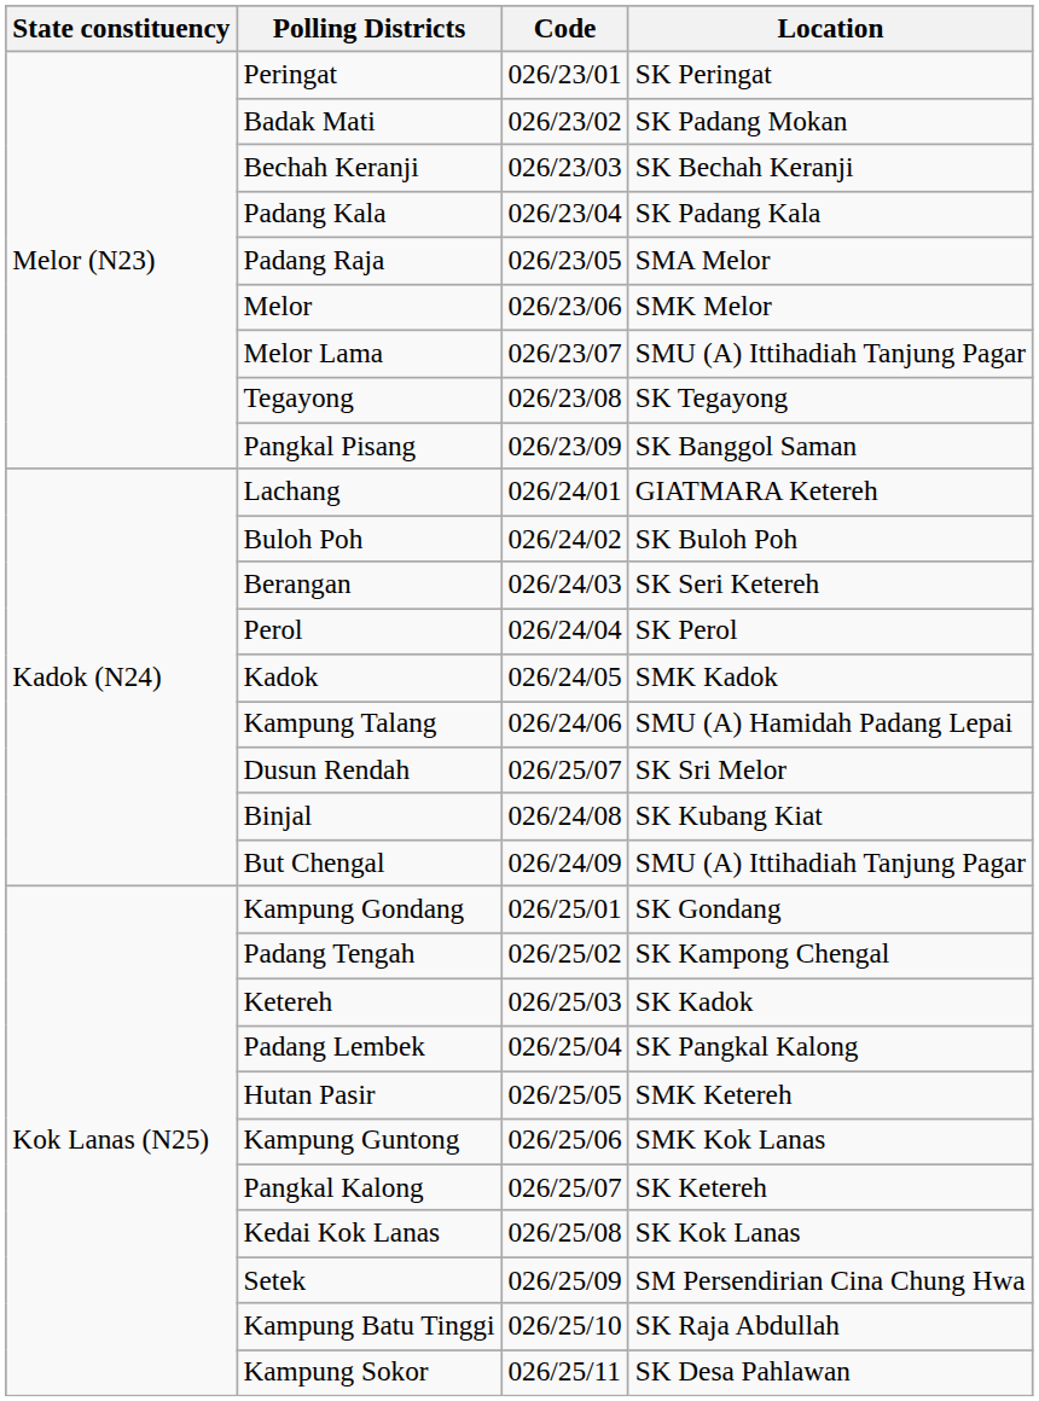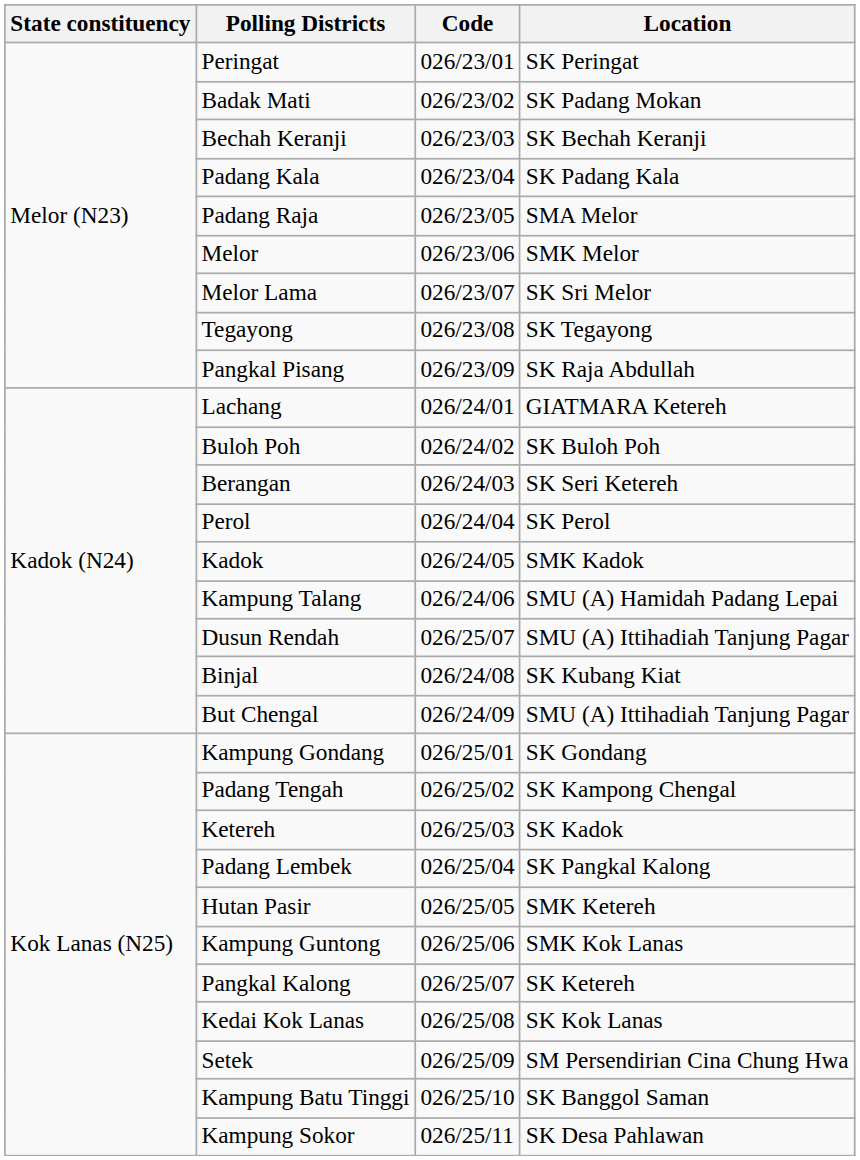 <table class="wikitable sortable mw-collapsible" style="white-space:nowrap;font-size:85%">
 <tr>
 <th>State constituency</th>
 <th>Polling Districts</th>
 <th>Code</th>
 <th>Location</th>
 </tr>
 <tr>
 <td rowspan="9">Melor (N23)</td>
 <td>Peringat</td>
 <td>026/23/01</td>
 <td>SK Peringat</td>
 </tr>
 <tr>
 <td>Badak Mati</td>
 <td>026/23/02</td>
 <td>SK Padang Mokan</td>
 </tr>
 <tr>
 <td>Bechah Keranji</td>
 <td>026/23/03</td>
 <td>SK Bechah Keranji</td>
 </tr>
 <tr>
 <td>Padang Kala</td>
 <td>026/23/04</td>
 <td>SK Padang Kala</td>
 </tr>
 <tr>
 <td>Padang Raja</td>
 <td>026/23/05</td>
 <td>SMA Melor</td>
 </tr>
 <tr>
 <td>Melor</td>
 <td>026/23/06</td>
 <td>SMK Melor</td>
 </tr>
 <tr>
 <td>Melor Lama</td>
 <td>026/23/07</td>
-<td>SMU (A) Ittihadiah Tanjung Pagar</td>
+<td>SK Sri Melor</td>
 </tr>
 <tr>
 <td>Tegayong</td>
 <td>026/23/08</td>
 <td>SK Tegayong</td>
 </tr>
 <tr>
 <td>Pangkal Pisang</td>
 <td>026/23/09</td>
-<td>SK Banggol Saman</td>
+<td>SK Raja Abdullah</td>
 </tr>
 <tr>
 <td rowspan="9">Kadok (N24)</td>
 <td>Lachang</td>
 <td>026/24/01</td>
 <td>GIATMARA Ketereh</td>
 </tr>
 <tr>
 <td>Buloh Poh</td>
 <td>026/24/02</td>
 <td>SK Buloh Poh</td>
 </tr>
 <tr>
 <td>Berangan</td>
 <td>026/24/03</td>
 <td>SK Seri Ketereh</td>
 </tr>
 <tr>
 <td>Perol</td>
 <td>026/24/04</td>
 <td>SK Perol</td>
 </tr>
 <tr>
 <td>Kadok</td>
 <td>026/24/05</td>
 <td>SMK Kadok</td>
 </tr>
 <tr>
 <td>Kampung Talang</td>
 <td>026/24/06</td>
 <td>SMU (A) Hamidah Padang Lepai</td>
 </tr>
 <tr>
 <td>Dusun Rendah</td>
 <td>026/25/07</td>
-<td>SK Sri Melor</td>
+<td>SMU (A) Ittihadiah Tanjung Pagar</td>
 </tr>
 <tr>
 <td>Binjal</td>
 <td>026/24/08</td>
 <td>SK Kubang Kiat</td>
 </tr>
 <tr>
 <td>But Chengal</td>
 <td>026/24/09</td>
 <td>SMU (A) Ittihadiah Tanjung Pagar</td>
 </tr>
 <tr>
 <td rowspan="11">Kok Lanas (N25)</td>
 <td>Kampung Gondang</td>
 <td>026/25/01</td>
 <td>SK Gondang</td>
 </tr>
 <tr>
 <td>Padang Tengah</td>
 <td>026/25/02</td>
 <td>SK Kampong Chengal</td>
 </tr>
 <tr>
 <td>Ketereh</td>
 <td>026/25/03</td>
 <td>SK Kadok</td>
 </tr>
 <tr>
 <td>Padang Lembek</td>
 <td>026/25/04</td>
 <td>SK Pangkal Kalong</td>
 </tr>
 <tr>
 <td>Hutan Pasir</td>
 <td>026/25/05</td>
 <td>SMK Ketereh</td>
 </tr>
 <tr>
 <td>Kampung Guntong</td>
 <td>026/25/06</td>
 <td>SMK Kok Lanas</td>
 </tr>
 <tr>
 <td>Pangkal Kalong</td>
 <td>026/25/07</td>
 <td>SK Ketereh</td>
 </tr>
 <tr>
 <td>Kedai Kok Lanas</td>
 <td>026/25/08</td>
 <td>SK Kok Lanas</td>
 </tr>
 <tr>
 <td>Setek</td>
 <td>026/25/09</td>
 <td>SM Persendirian Cina Chung Hwa</td>
 </tr>
 <tr>
 <td>Kampung Batu Tinggi</td>
 <td>026/25/10</td>
-<td>SK Raja Abdullah</td>
+<td>SK Banggol Saman</td>
 </tr>
 <tr>
 <td>Kampung Sokor</td>
 <td>026/25/11</td>
 <td>SK Desa Pahlawan</td>
 </tr>
 </table>
